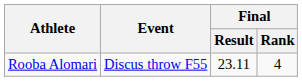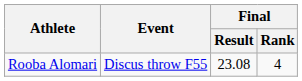 <table class=wikitable style="font-size:90%">
 <tr>
 <th rowspan="2">Athlete</th>
 <th rowspan="2">Event</th>
 <th colspan="2">Final</th>
 </tr>
 <tr>
 <th>Result</th>
 <th>Rank</th>
 </tr>
 <tr align=center>
 <td align=left><a href='#'>Rooba Alomari</a></td>
 <td align=left><a href='#'>Discus throw F55</a></td>
-<td>23.11</td>
+<td>23.08</td>
 <td>4</td>
 </tr>
 </table>
